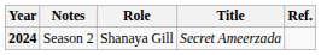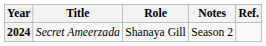 <table class="wikitable plainrowheaders sortable">
 <tr>
 <th scope="col">Year</th>
+<th scope="col">Title</th>
+<th scope="col">Role</th>
 <th scope="col" class="unsortable">Notes</th>
-<th scope="col">Role</th>
-<th scope="col">Title</th>
 <th scope="col" class="unsortable">Ref.</th>
 </tr>
 <tr>
 <th scope="row">2024</th>
+<td><em>Secret Ameerzada</em></td>
+<td>Shanaya Gill</td>
 <td>Season 2</td>
-<td>Shanaya Gill</td>
-<td><em>Secret Ameerzada</em></td>
 <td></td>
 </tr>
 </table>
